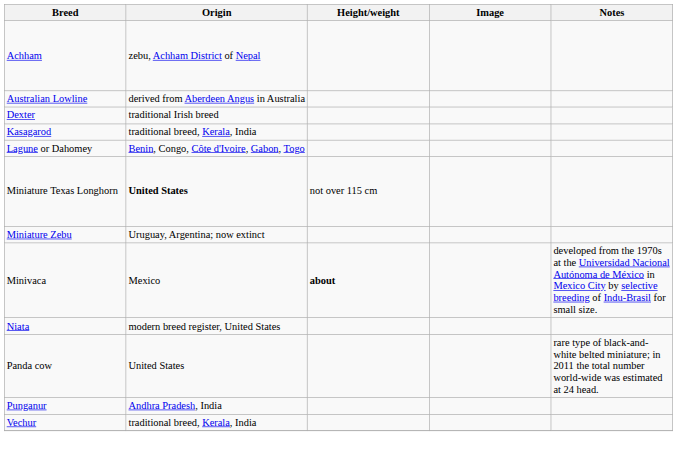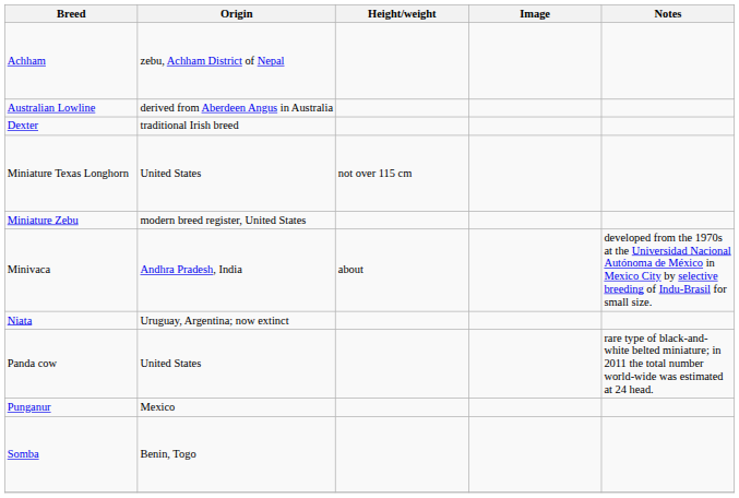 <table class="wikitable">
 <tr>
 <th style="width: 180px;">Breed</th>
 <th>Origin</th>
 <th style="width: 180px;">Height/weight</th>
 <th style="width: 180px;">Image</th>
 <th style="width: 180px;">Notes</th>
 </tr>
 <tr>
 <td><a href='#'>Achham</a></td>
 <td>zebu, <a href='#'>Achham District</a> of <a href='#'>Nepal</a></td>
 <td></td>
 <td height="100px"></td>
 <td></td>
 </tr>
 <tr>
 <td><a href='#'>Australian Lowline</a></td>
 <td>derived from <a href='#'>Aberdeen Angus</a> in Australia</td>
 <td></td>
 <td></td>
 <td></td>
 </tr>
 <tr>
 <td><a href='#'>Dexter</a></td>
 <td>traditional Irish breed</td>
 <td></td>
 <td></td>
 <td></td>
 </tr>
 <tr>
-<td><a href='#'>Kasagarod</a></td>
-<td>traditional breed, <a href='#'>Kerala</a>, India</td>
-<td></td>
-<td></td>
-<td></td>
-</tr>
-<tr>
-<td><a href='#'>Lagune</a> or Dahomey</td>
-<td><a href='#'>Benin</a>, Congo, <a href='#'>Côte d'Ivoire</a>, <a href='#'>Gabon</a>, <a href='#'>Togo</a></td>
-<td></td>
-<td></td>
-<td></td>
-</tr>
-<tr>
 <td>Miniature Texas Longhorn</td>
-<td><strong>United States</strong></td>
+<td>United States</td>
 <td>not over 115 cm</td>
 <td height="100px"></td>
 <td></td>
 </tr>
 <tr>
 <td><a href='#'>Miniature Zebu</a></td>
-<td>Uruguay, Argentina; now extinct</td>
+<td>modern breed register, United States</td>
 <td></td>
 <td></td>
 <td></td>
 </tr>
 <tr>
 <td>Minivaca</td>
-<td>Mexico</td>
-<td><strong>about </strong></td>
+<td><a href='#'>Andhra Pradesh</a>, India</td>
+<td>about </td>
 <td></td>
 <td>developed from the 1970s at the <a href='#'>Universidad Nacional Autónoma de México</a> in <a href='#'>Mexico City</a> by <a href='#'>selective breeding</a> of <a href='#'>Indu-Brasil</a> for small size.</td>
 </tr>
 <tr>
 <td><a href='#'>Niata</a></td>
-<td>modern breed register, United States</td>
+<td>Uruguay, Argentina; now extinct</td>
 <td></td>
 <td></td>
 <td></td>
 </tr>
 <tr>
 <td>Panda cow</td>
 <td>United States</td>
 <td></td>
 <td></td>
 <td>rare type of black-and-white belted miniature; in 2011 the total number world-wide was estimated at 24 head.</td>
 </tr>
 <tr>
 <td><a href='#'>Punganur</a></td>
-<td><a href='#'>Andhra Pradesh</a>, India</td>
+<td>Mexico</td>
 <td></td>
 <td></td>
 <td></td>
 </tr>
 <tr>
-<td><a href='#'>Vechur</a></td>
-<td>traditional breed, <a href='#'>Kerala</a>, India</td>
+<td><a href='#'>Somba</a></td>
+<td>Benin, Togo</td>
 <td></td>
-<td></td>
+<td height="100px"></td>
 <td></td>
 </tr>
 <tr>
 </tr>
 </table>
